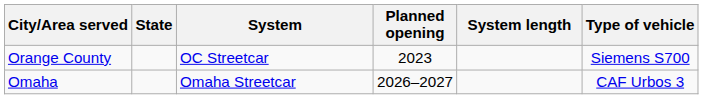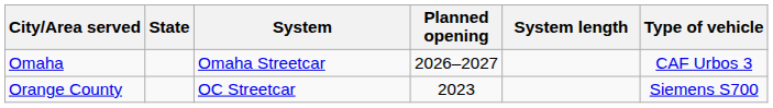 <table class="wikitable sortable" style="text-align:center;">
 <tr>
 <th>City/Area served</th>
 <th width="40px">State</th>
 <th width="200px">System</th>
 <th>Planned<br>opening</th>
 <th width="125px" data-sort-type="number">System length</th>
 <th>Type of vehicle</th>
 </tr>
 <tr>
+<td style="text-align:left;"><a href='#'>Omaha</a></td>
+<td></td>
+<td style="text-align:left;"><a href='#'>Omaha Streetcar</a></td>
+<td>2026–2027</td>
+<td></td>
+<td><a href='#'>CAF Urbos 3</a></td>
+</tr>
+<tr>
 <td style="text-align:left;"><a href='#'>Orange County</a></td>
 <td></td>
 <td style="text-align:left;"><a href='#'>OC Streetcar</a></td>
 <td>2023</td>
 <td></td>
 <td><a href='#'>Siemens S700</a></td>
 </tr>
-<tr>
-<td style="text-align:left;"><a href='#'>Omaha</a></td>
-<td></td>
-<td style="text-align:left;"><a href='#'>Omaha Streetcar</a></td>
-<td>2026–2027</td>
-<td></td>
-<td><a href='#'>CAF Urbos 3</a></td>
-</tr>
 </table>
